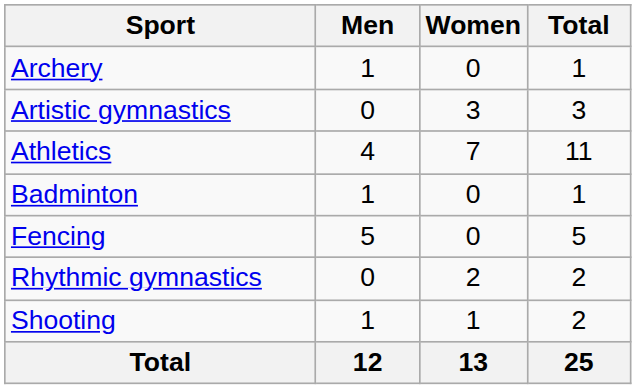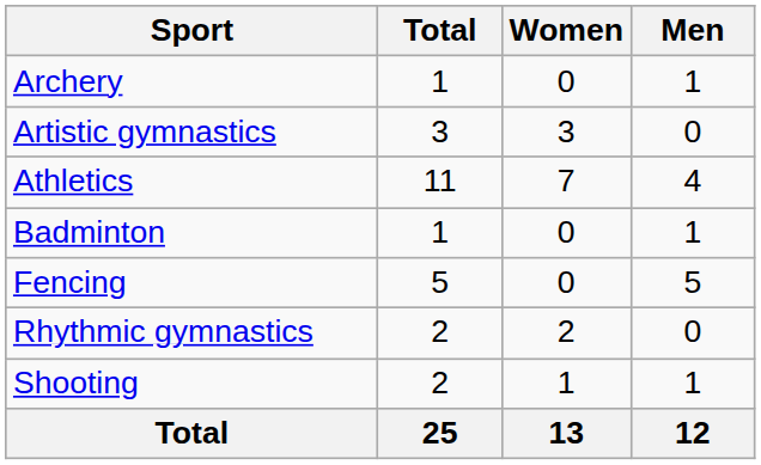 <table class="wikitable sortable" style="text-align:center;">
 <tr>
 <th width="180">Sport</th>
+<th width="55">Total</th>
+<th width="55">Women</th>
 <th width="55">Men</th>
-<th width="55">Women</th>
-<th width="55">Total</th>
 </tr>
 <tr>
 <td align="left"><a href='#'>Archery</a></td>
 <td>1</td>
 <td>0</td>
 <td>1</td>
 </tr>
 <tr>
 <td align="left"><a href='#'>Artistic gymnastics</a></td>
-<td>0</td>
 <td>3</td>
 <td>3</td>
+<td>0</td>
 </tr>
 <tr>
 <td align="left"><a href='#'>Athletics</a></td>
+<td>11</td>
+<td>7</td>
 <td>4</td>
-<td>7</td>
-<td>11</td>
 </tr>
 <tr>
 <td align="left"><a href='#'>Badminton</a></td>
 <td>1</td>
 <td>0</td>
 <td>1</td>
 </tr>
 <tr>
 <td align="left"><a href='#'>Fencing</a></td>
 <td>5</td>
 <td>0</td>
 <td>5</td>
 </tr>
 <tr>
 <td align="left"><a href='#'>Rhythmic gymnastics</a></td>
-<td>0</td>
 <td>2</td>
 <td>2</td>
+<td>0</td>
 </tr>
 <tr>
 <td align="left"><a href='#'>Shooting</a></td>
+<td>2</td>
 <td>1</td>
 <td>1</td>
-<td>2</td>
 </tr>
 <tr>
 <th align="left">Total</th>
+<th>25</th>
+<th>13</th>
 <th>12</th>
-<th>13</th>
-<th>25</th>
 </tr>
 </table>
